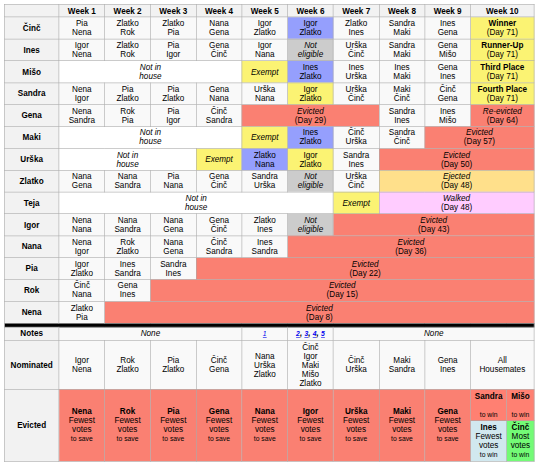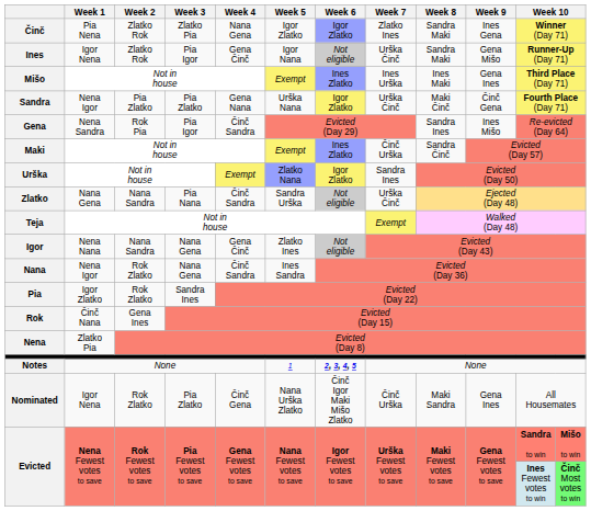 <table class="wikitable" style="text-align:center; width:100%; font-size:85%; line-height:15px;">
 <tr>
 <th style="width:7%"></th>
 <th style="width:7%">Week 1</th>
 <th style="width:7%">Week 2</th>
 <th style="width:7%">Week 3</th>
 <th style="width:7%">Week 4</th>
 <th style="width:7%">Week 5</th>
 <th style="width:7%">Week 6</th>
 <th style="width:7%">Week 7</th>
 <th style="width:7%">Week 8</th>
 <th style="width:7%">Week 9</th>
 <th style="width:7%" colspan="2">Week 10</th>
 </tr>
 <tr>
 <th>Činč</th>
 <td>Pia<br>Nena</td>
 <td>Zlatko<br>Rok</td>
 <td>Zlatko<br>Pia</td>
 <td>Nana<br>Gena</td>
 <td>Igor<br>Zlatko</td>
 <td style="background:#959FFD;">Igor<br>Zlatko</td>
 <td>Zlatko<br>Ines</td>
 <td>Sandra<br>Maki</td>
 <td>Ines<br>Gena</td>
 <td style="background:#FBF373;" colspan=2><strong>Winner</strong><br>(Day 71)</td>
 </tr>
 <tr>
 <th>Ines</th>
 <td>Igor<br>Nena</td>
 <td>Zlatko<br>Rok</td>
 <td>Pia<br>Igor</td>
 <td>Gena<br>Činč</td>
 <td>Igor<br>Nana</td>
 <td style="background:#CCCCCC;"><em>Not<br>eligible</em></td>
 <td>Urška<br>Činč</td>
 <td>Sandra<br>Maki</td>
 <td>Gena<br>Mišo</td>
 <td style="background:#FBF373;" colspan=2><strong>Runner-Up</strong><br>(Day 71)</td>
 </tr>
 <tr>
 <th>Mišo</th>
 <td style="background:white;" colspan="4"><em>Not in<br>house</em></td>
 <td style="background:#FBF373;"><em>Exempt</em></td>
 <td style="background:#959FFD;">Ines<br>Zlatko</td>
 <td>Ines<br>Urška</td>
 <td>Ines<br>Maki</td>
 <td>Gena<br>Ines</td>
 <td style="background:#FBF373;" colspan=2><strong>Third Place</strong><br>(Day 71)</td>
 </tr>
 <tr>
 <th>Sandra</th>
 <td>Nena<br>Igor</td>
 <td>Pia<br>Zlatko</td>
 <td>Pia<br>Zlatko</td>
 <td>Gena<br>Nana</td>
 <td>Urška<br>Nana</td>
 <td style="background:#FBF373;">Igor<br>Zlatko</td>
 <td>Urška<br>Činč</td>
 <td>Maki<br>Činč</td>
 <td>Činč<br>Gena</td>
 <td style="background:#FBF373;" colspan=2><strong>Fourth Place</strong><br>(Day 71)</td>
 </tr>
 <tr>
 <th>Gena</th>
 <td>Nena<br>Sandra</td>
 <td>Rok<br>Pia</td>
 <td>Pia<br>Igor</td>
 <td>Činč<br>Sandra</td>
 <td style="background:#fa8072;" colspan="3"><em>Evicted</em><br>(Day 29)</td>
 <td>Sandra<br>Ines</td>
 <td>Ines<br>Mišo</td>
 <td style="background:#fa8072;" colspan="3"><em>Re-evicted</em><br>(Day 64)</td>
 </tr>
 <tr>
 <th>Maki</th>
 <td style="background:white;" colspan="4"><em>Not in<br>house</em></td>
 <td style="background:#FBF373;"><em>Exempt</em></td>
 <td style="background:#959FFD;">Ines<br>Zlatko</td>
 <td>Činč<br>Urška</td>
 <td>Sandra<br>Činč</td>
 <td style="background:#fa8072;" colspan="3"><em>Evicted</em><br>(Day 57)</td>
 </tr>
 <tr>
 <th>Urška</th>
 <td style="background:white;" colspan="3"><em>Not in<br>house</em></td>
 <td style="background:#FBF373;"><em>Exempt</em></td>
 <td style="background:#959FFD;">Zlatko<br>Nana</td>
 <td style="background:#FBF373;">Igor<br>Zlatko</td>
 <td>Sandra<br>Ines</td>
 <td style="background:#fa8072;" colspan="4"><em>Evicted</em><br>(Day 50)</td>
 </tr>
 <tr>
 <th>Zlatko</th>
 <td>Nana<br>Gena</td>
 <td>Nana<br>Sandra</td>
 <td>Pia<br>Nana</td>
-<td>Gena<br>Činč</td>
+<td>Činč<br>Sandra</td>
 <td>Sandra<br>Urška</td>
 <td style="background:#CCCCCC;"><em>Not<br>eligible</em></td>
 <td>Urška<br>Činč</td>
 <td style="background:#ffe08b;" colspan="4"><em>Ejected</em><br>(Day 48)</td>
 </tr>
 <tr>
 <th>Teja</th>
 <td style="background:white;" colspan="6"><em>Not in<br>house</em></td>
 <td style="background:#FBF373;"><em>Exempt</em></td>
 <td style="background:#FFCCFF;" colspan="4"><em>Walked</em><br>(Day 48)</td>
 </tr>
 <tr>
 <th>Igor</th>
 <td>Nena<br>Nana</td>
 <td>Nana<br>Sandra</td>
 <td>Nana<br>Gena</td>
 <td>Gena<br>Činč</td>
 <td>Zlatko<br>Ines</td>
 <td style="background:#CCCCCC;"><em>Not<br>eligible</em></td>
 <td style="background:#fa8072;" colspan="5"><em>Evicted</em><br>(Day 43)</td>
 </tr>
 <tr>
 <th>Nana</th>
 <td>Nena<br>Igor</td>
 <td>Rok<br>Zlatko</td>
 <td>Nana<br>Gena</td>
 <td>Činč<br>Sandra</td>
 <td>Ines<br>Sandra</td>
 <td style="background:#fa8072;" colspan="6"><em>Evicted</em><br>(Day 36)</td>
 </tr>
 <tr>
 <th>Pia</th>
 <td>Igor<br>Zlatko</td>
-<td>Ines<br>Sandra</td>
+<td>Rok<br>Zlatko</td>
 <td>Sandra<br>Ines</td>
 <td style="background:#fa8072;" colspan="8"><em>Evicted</em><br>(Day 22)</td>
 </tr>
 <tr>
 <th>Rok</th>
 <td>Činč<br>Nana</td>
 <td>Gena<br>Ines</td>
 <td style="background:#fa8072;" colspan="9"><em>Evicted</em><br>(Day 15)</td>
 </tr>
 <tr>
 <th>Nena</th>
 <td>Zlatko<br>Pia</td>
 <td style="background:#fa8072;" colspan="10"><em>Evicted</em><br>(Day 8)</td>
 </tr>
 <tr>
 <td style="background:black;" colspan="12"></td>
 </tr>
 <tr>
 <th>Notes</th>
 <td colspan="4"><em>None</em></td>
 <td><em><a href='#'><small>1</small></a></em></td>
 <td><strong><em><a href='#'><small>2</small></a>, <a href='#'><small>3</small></a>, <a href='#'><small>4</small></a>, <a href='#'><small>5</small></a></em></strong></td>
 <td colspan=5><em>None</em></td>
 </tr>
 <tr>
 <th>Nominated</th>
 <td>Igor<br>Nena</td>
 <td>Rok<br>Zlatko</td>
 <td>Pia<br>Zlatko</td>
 <td>Činč<br>Gena</td>
 <td>Nana<br>Urška<br>Zlatko</td>
 <td>Činč<br>Igor<br>Maki<br>Mišo<br>Zlatko</td>
 <td>Činč<br>Urška</td>
 <td>Maki<br>Sandra</td>
 <td>Gena<br>Ines</td>
 <td colspan=2>All<br>Housemates</td>
 </tr>
 <tr>
 <th rowspan="2">Evicted</th>
 <td style="background:#fa8072;" rowspan=2><strong>Nena</strong><br>Fewest votes<br><small>to save</small></td>
 <td style="background:#fa8072;" rowspan=2><strong>Rok</strong><br>Fewest votes<br><small>to save</small></td>
 <td style="background:#fa8072;" rowspan=2><strong>Pia</strong><br>Fewest votes<br><small>to save</small></td>
 <td style="background:#fa8072;" rowspan=2><strong>Gena</strong><br>Fewest votes<br><small>to save</small></td>
 <td style="background:#fa8072;" rowspan=2><strong>Nana</strong><br>Fewest votes<br><small>to save</small></td>
 <td style="background:#fa8072;" rowspan=2><strong>Igor</strong><br>Fewest votes<br><small>to save</small></td>
 <td style="background:#fa8072;" rowspan=2><strong>Urška</strong><br>Fewest votes<br><small>to save</small></td>
 <td style="background:#fa8072;" rowspan=2><strong>Maki</strong><br>Fewest votes<br><small>to save</small></td>
 <td style="background:#fa8072;" rowspan=2><strong>Gena</strong><br>Fewest votes<br><small>to save</small></td>
 <td style="background:#FF8072"><strong>Sandra</strong><br><br><small>to win</small></td>
 <td style="background:#FF8072"><strong>Mišo</strong><br><br><small>to win</small></td>
 </tr>
 <tr>
 <td style="background:#D1E8EF"><strong>Ines</strong><br>Fewest votes<br><small>to win</small></td>
 <td style="background:#73FB76"><strong>Činč</strong><br>Most votes<br><small>to win</small></td>
 </tr>
 </table>
